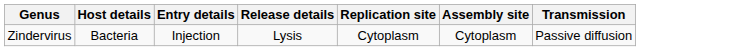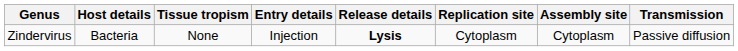 <table class="wikitable sortable" style="text-align:center">
 <tr>
 <th>Genus</th>
 <th>Host details</th>
+<th>Tissue tropism</th>
 <th>Entry details</th>
 <th>Release details</th>
 <th>Replication site</th>
 <th>Assembly site</th>
 <th>Transmission</th>
 </tr>
 <tr>
 <td>Zindervirus</td>
 <td>Bacteria</td>
+<td>None</td>
 <td>Injection</td>
-<td>Lysis</td>
+<td><strong>Lysis</strong></td>
 <td>Cytoplasm</td>
 <td>Cytoplasm</td>
 <td>Passive diffusion</td>
 </tr>
 </table>
